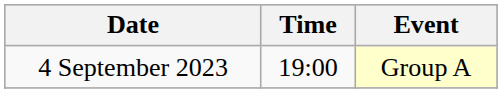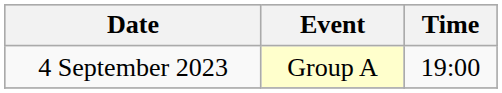 <table class = "wikitable" style="text-align:center;">
 <tr>
 <th width=150>Date</th>
+<th width=80>Event</th>
 <th width=50>Time</th>
-<th width=80>Event</th>
 </tr>
 <tr>
 <td>4 September 2023</td>
+<td bgcolor=ffffcc>Group A</td>
 <td>19:00</td>
-<td bgcolor=ffffcc>Group A</td>
 </tr>
 </table>
